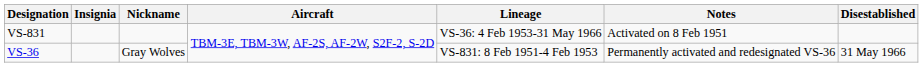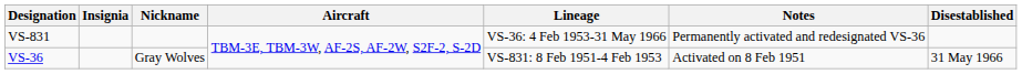 <table class="wikitable">
 <tr>
 <th>Designation</th>
 <th>Insignia</th>
 <th>Nickname</th>
 <th>Aircraft</th>
 <th>Lineage</th>
 <th>Notes</th>
 <th>Disestablished</th>
 </tr>
 <tr>
 <td>VS-831</td>
 <td></td>
 <td></td>
 <td Rowspan="2"><a href='#'>TBM-3E, TBM-3W</a>, <a href='#'>AF-2S, AF-2W</a>, <a href='#'>S2F-2, S-2D</a></td>
 <td style="white-space: nowrap;">VS-36: 4 Feb 1953-31 May 1966</td>
-<td>Activated on 8 Feb 1951</td>
+<td>Permanently activated and redesignated VS-36</td>
 </tr>
 <tr>
 <td><a href='#'>VS-36</a></td>
 <td></td>
 <td>Gray Wolves</td>
 <td style="white-space: nowrap;">VS-831: 8 Feb 1951-4 Feb 1953</td>
-<td>Permanently activated and redesignated VS-36</td>
+<td>Activated on 8 Feb 1951</td>
 <td>31 May 1966</td>
 </tr>
 </table>
